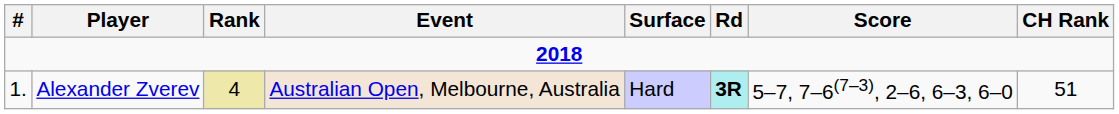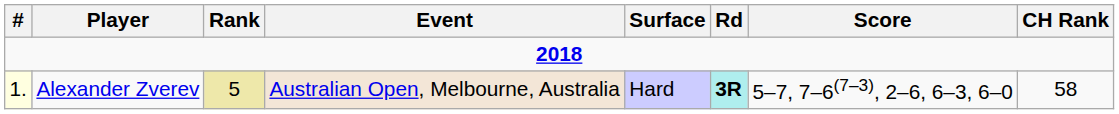 <table class="wikitable sortable">
 <tr>
 <th>#</th>
 <th>Player</th>
 <th>Rank</th>
 <th>Event</th>
 <th>Surface</th>
 <th>Rd</th>
 <th>Score</th>
 <th>CH Rank</th>
 </tr>
 <tr>
 <td colspan=8 style=text-align:center><strong><a href='#'>2018</a></strong></td>
 </tr>
 <tr>
-<td>1.</td>
+<td style="background: lightyellow;">1.</td>
 <td> <a href='#'>Alexander Zverev</a></td>
-<td align=center bgcolor=EEE8AA>4</td>
+<td align=center bgcolor=EEE8AA>5</td>
 <td bgcolor=f3e6d7><a href='#'>Australian Open</a>, Melbourne, Australia</td>
 <td bgcolor=ccccff>Hard</td>
 <td bgcolor=afeeee><strong>3R</strong></td>
 <td>5–7, 7–6<sup>(7–3)</sup>, 2–6, 6–3, 6–0</td>
-<td align=center>51</td>
+<td align=center>58</td>
 </tr>
 </table>
